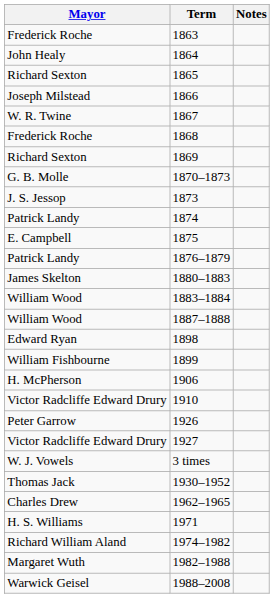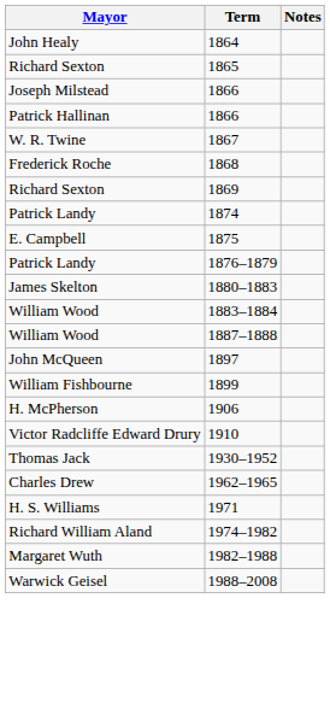 <table class="wikitable">
 <tr>
 <th><a href='#'>Mayor</a></th>
 <th>Term</th>
 <th>Notes</th>
-</tr>
-<tr>
-<td>Frederick Roche</td>
-<td>1863</td>
-<td></td>
 </tr>
 <tr>
 <td>John Healy</td>
 <td>1864</td>
 <td></td>
 </tr>
 <tr>
 <td>Richard Sexton</td>
 <td>1865</td>
 <td></td>
 </tr>
 <tr>
 <td>Joseph Milstead</td>
 <td>1866</td>
 <td></td>
 </tr>
 <tr>
+<td>Patrick Hallinan</td>
+<td>1866</td>
+<td></td>
+</tr>
+<tr>
 <td>W. R. Twine</td>
 <td>1867</td>
 <td></td>
 </tr>
 <tr>
 <td>Frederick Roche</td>
 <td>1868</td>
 <td></td>
 </tr>
 <tr>
 <td>Richard Sexton</td>
 <td>1869</td>
-<td></td>
-</tr>
-<tr>
-<td>G. B. Molle</td>
-<td>1870–1873</td>
-<td></td>
-</tr>
-<tr>
-<td>J. S. Jessop</td>
-<td>1873</td>
 <td></td>
 </tr>
 <tr>
 <td>Patrick Landy</td>
 <td>1874</td>
 <td></td>
 </tr>
 <tr>
 <td>E. Campbell</td>
 <td>1875</td>
 <td></td>
 </tr>
 <tr>
 <td>Patrick Landy</td>
 <td>1876–1879</td>
 <td></td>
 </tr>
 <tr>
 <td>James Skelton</td>
 <td>1880–1883</td>
 <td></td>
 </tr>
 <tr>
 <td>William Wood</td>
 <td>1883–1884</td>
 <td></td>
 </tr>
 <tr>
 <td>William Wood</td>
 <td>1887–1888</td>
 <td></td>
 </tr>
 <tr>
-<td>Edward Ryan</td>
-<td>1898</td>
+<td>John McQueen</td>
+<td>1897</td>
 <td></td>
 </tr>
 <tr>
 <td>William Fishbourne</td>
 <td>1899</td>
 <td></td>
 </tr>
 <tr>
 <td>H. McPherson</td>
 <td>1906</td>
 <td></td>
 </tr>
 <tr>
 <td>Victor Radcliffe Edward Drury</td>
 <td>1910</td>
-<td></td>
-</tr>
-<tr>
-<td>Peter Garrow</td>
-<td>1926</td>
-<td></td>
-</tr>
-<tr>
-<td>Victor Radcliffe Edward Drury</td>
-<td>1927</td>
-<td></td>
-</tr>
-<tr>
-<td>W. J. Vowels</td>
-<td>3 times</td>
 <td></td>
 </tr>
 <tr>
 <td>Thomas Jack</td>
 <td>1930–1952</td>
 <td></td>
 </tr>
 <tr>
 <td>Charles Drew</td>
 <td>1962–1965</td>
 <td></td>
 </tr>
 <tr>
 <td>H. S. Williams</td>
 <td>1971</td>
 <td></td>
 </tr>
 <tr>
 <td>Richard William Aland</td>
 <td>1974–1982</td>
 <td></td>
 </tr>
 <tr>
 <td>Margaret Wuth</td>
 <td>1982–1988</td>
 <td></td>
 </tr>
 <tr>
 <td>Warwick Geisel</td>
 <td>1988–2008</td>
 <td></td>
 </tr>
 </table>
